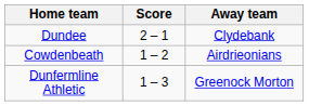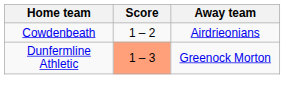 <table class="wikitable" style="text-align: center">
 <tr>
 <th width=140>Home team</th>
 <th width=70>Score</th>
 <th width=140>Away team</th>
-</tr>
-<tr>
-<td><a href='#'>Dundee</a></td>
-<td>2 – 1</td>
-<td><a href='#'>Clydebank</a></td>
 </tr>
 <tr>
 <td><a href='#'>Cowdenbeath</a></td>
 <td>1 – 2</td>
 <td><a href='#'>Airdrieonians</a></td>
 </tr>
 <tr>
 <td><a href='#'>Dunfermline Athletic</a></td>
-<td>1 – 3</td>
+<td style="background: lightsalmon;">1 – 3</td>
 <td><a href='#'>Greenock Morton</a></td>
 </tr>
 </table>
